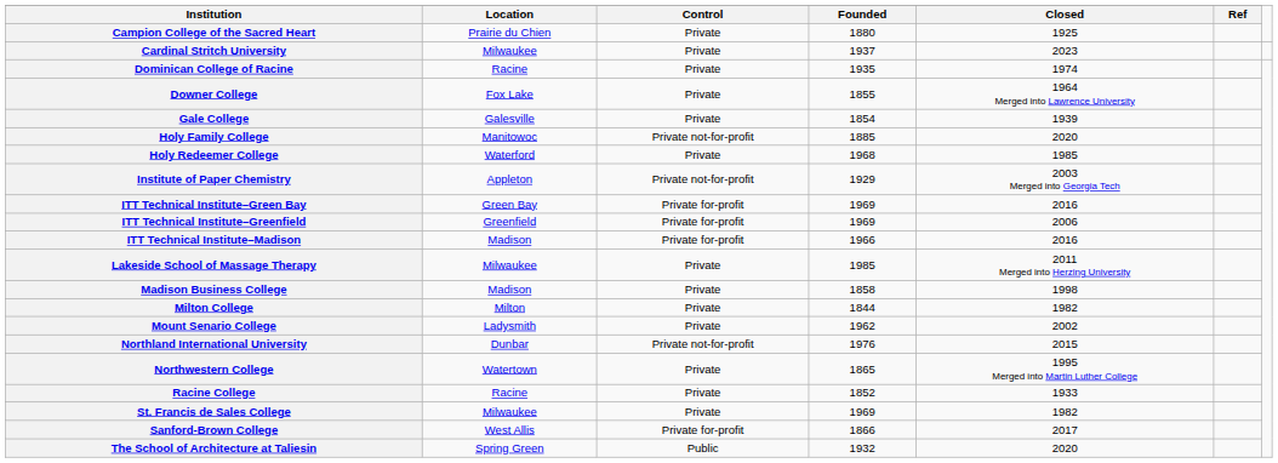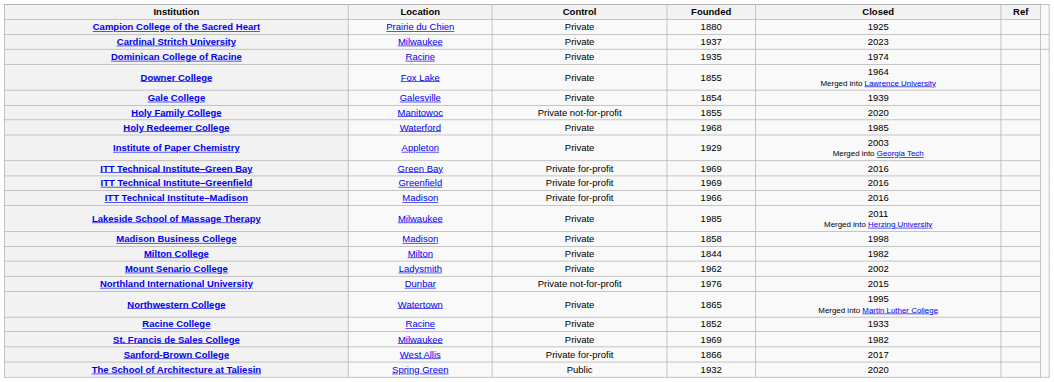 <table class="wikitable sortable plainrowheaders" style="text-align:left; width:100%; font-size:90%">
 <tr>
 </tr>
 <tr>
 <th scope="col">Institution</th>
 <th scope="col">Location</th>
 <th scope="col">Control</th>
 <th scope="col">Founded</th>
 <th scope="col">Closed</th>
 <th scope="col">Ref</th>
 </tr>
 <tr>
 <th scope="row"><a href='#'>Campion College of the Sacred Heart</a></th>
 <td align="center"><a href='#'>Prairie du Chien</a></td>
 <td align="center">Private</td>
 <td align="center">1880</td>
 <td align="center">1925</td>
 <td align="center"></td>
 </tr>
 <tr>
 <th scope="row"><a href='#'>Cardinal Stritch University</a></th>
 <td align="center"><a href='#'>Milwaukee</a></td>
 <td align="center">Private</td>
 <td align="center">1937</td>
 <td align="center">2023</td>
 <td align="center"></td>
 <td></td>
 </tr>
 <tr>
 <th scope="row"><a href='#'>Dominican College of Racine</a></th>
 <td align="center"><a href='#'>Racine</a></td>
 <td align="center">Private</td>
 <td align="center">1935</td>
 <td align="center">1974</td>
 <td align="center"></td>
 </tr>
 <tr>
 <th scope="row"><a href='#'>Downer College</a></th>
 <td align="center"><a href='#'>Fox Lake</a></td>
 <td align="center">Private</td>
 <td align="center">1855</td>
 <td align="center">1964<br><small>Merged into <a href='#'>Lawrence University</a></small></td>
 <td align="center"></td>
 </tr>
 <tr>
 <th scope="row"><a href='#'>Gale College</a></th>
 <td align="center"><a href='#'>Galesville</a></td>
 <td align="center">Private</td>
 <td align="center">1854</td>
 <td align="center">1939</td>
 <td align="center"></td>
 </tr>
 <tr>
 <th scope="row"><a href='#'>Holy Family College</a></th>
 <td align="center"><a href='#'>Manitowoc</a></td>
 <td align="center">Private not-for-profit</td>
-<td align="center">1885</td>
+<td align="center">1855</td>
 <td align="center">2020</td>
 <td align="center"></td>
 </tr>
 <tr>
 <th scope="row"><a href='#'>Holy Redeemer College</a></th>
 <td align="center"><a href='#'>Waterford</a></td>
 <td align="center">Private</td>
 <td align="center">1968</td>
 <td align="center">1985</td>
 <td align="center"></td>
 </tr>
 <tr>
 <th scope="row"><a href='#'>Institute of Paper Chemistry</a></th>
 <td align="center"><a href='#'>Appleton</a></td>
-<td align="center">Private not-for-profit</td>
+<td align="center">Private</td>
 <td align="center">1929</td>
 <td align="center">2003<br><small>Merged into <a href='#'>Georgia Tech</a></small></td>
 <td align="center"></td>
 </tr>
 <tr>
 <th scope="row"><a href='#'>ITT Technical Institute–Green Bay</a></th>
 <td align="center"><a href='#'>Green Bay</a></td>
 <td align="center">Private for-profit</td>
 <td align="center">1969</td>
 <td align="center">2016</td>
 <td align="center"></td>
 </tr>
 <tr>
 <th scope="row"><a href='#'>ITT Technical Institute–Greenfield</a></th>
 <td align="center"><a href='#'>Greenfield</a></td>
 <td align="center">Private for-profit</td>
 <td align="center">1969</td>
-<td align="center">2006</td>
+<td align="center">2016</td>
 <td align="center"></td>
 </tr>
 <tr>
 <th scope="row"><a href='#'>ITT Technical Institute–Madison</a></th>
 <td align="center"><a href='#'>Madison</a></td>
 <td align="center">Private for-profit</td>
 <td align="center">1966</td>
 <td align="center">2016</td>
 <td align="center"></td>
 </tr>
 <tr>
 <th scope="row"><a href='#'>Lakeside School of Massage Therapy</a></th>
 <td align="center"><a href='#'>Milwaukee</a></td>
 <td align="center">Private</td>
 <td align="center">1985</td>
 <td align="center">2011<br><small>Merged into <a href='#'>Herzing University</a></small></td>
 <td align="center"></td>
 </tr>
 <tr>
 <th scope="row"><a href='#'>Madison Business College</a></th>
 <td align="center"><a href='#'>Madison</a></td>
 <td align="center">Private</td>
 <td align="center">1858</td>
 <td align="center">1998</td>
 <td align="center"></td>
 </tr>
 <tr>
 <th scope="row"><a href='#'>Milton College</a></th>
 <td align="center"><a href='#'>Milton</a></td>
 <td align="center">Private</td>
 <td align="center">1844</td>
 <td align="center">1982</td>
 <td align="center"></td>
 </tr>
 <tr>
 <th scope="row"><a href='#'>Mount Senario College</a></th>
 <td align="center"><a href='#'>Ladysmith</a></td>
 <td align="center">Private</td>
 <td align="center">1962</td>
 <td align="center">2002</td>
 <td align="center"></td>
 </tr>
 <tr>
 <th scope="row"><a href='#'>Northland International University</a></th>
 <td align="center"><a href='#'>Dunbar</a></td>
 <td align="center">Private not-for-profit</td>
 <td align="center">1976</td>
 <td align="center">2015</td>
 <td></td>
 </tr>
 <tr>
 <th scope="row"><a href='#'>Northwestern College</a></th>
 <td align="center"><a href='#'>Watertown</a></td>
 <td align="center">Private</td>
 <td align="center">1865</td>
 <td align="center">1995<br><small>Merged into <a href='#'>Martin Luther College</a></small></td>
 <td align="center"></td>
 </tr>
 <tr>
 <th scope="row"><a href='#'>Racine College</a></th>
 <td align="center"><a href='#'>Racine</a></td>
 <td align="center">Private</td>
 <td align="center">1852</td>
 <td align="center">1933</td>
 <td align="center"></td>
 </tr>
 <tr>
 <th scope="row"><a href='#'>St. Francis de Sales College</a></th>
 <td align="center"><a href='#'>Milwaukee</a></td>
 <td align="center">Private</td>
 <td align="center">1969</td>
 <td align="center">1982</td>
 <td align="center"></td>
 </tr>
 <tr>
 <th scope="row"><a href='#'>Sanford-Brown College</a></th>
 <td align="center"><a href='#'>West Allis</a></td>
 <td align="center">Private for-profit</td>
 <td align="center">1866</td>
 <td align="center">2017</td>
 <td align="center"></td>
 </tr>
 <tr>
 <th scope="row"><a href='#'>The School of Architecture at Taliesin</a></th>
 <td align="center"><a href='#'>Spring Green</a></td>
 <td align="center">Public</td>
 <td align="center">1932</td>
 <td align="center">2020</td>
 <td align="center"></td>
 </tr>
 </table>
